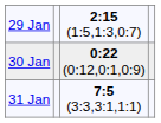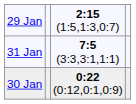 <table bgcolor="#f7f8ff" cellpadding="3" cellspacing="0" border="1" style="font-size: 95%; border: gray solid 1px; border-collapse: collapse;">
 <tr>
 <td><a href='#'>29 Jan</a></td>
 <td></td>
 <td align="center"><strong>2:15</strong><br>(1:5,1:3,0:7)</td>
+<td></td>
+</tr>
+<tr>
+<td><a href='#'>31 Jan</a></td>
+<td></td>
+<td align="center"><strong>7:5</strong><br>(3:3,3:1,1:1)</td>
 <td></td>
 </tr>
 <tr bgcolor="#EFEFEF">
 <td><a href='#'>30 Jan</a></td>
 <td></td>
 <td align="center"><strong>0:22</strong><br>(0:12,0:1,0:9)</td>
 <td></td>
 </tr>
-<tr>
-<td><a href='#'>31 Jan</a></td>
-<td></td>
-<td align="center"><strong>7:5</strong><br>(3:3,3:1,1:1)</td>
-<td></td>
-</tr>
 </table>
